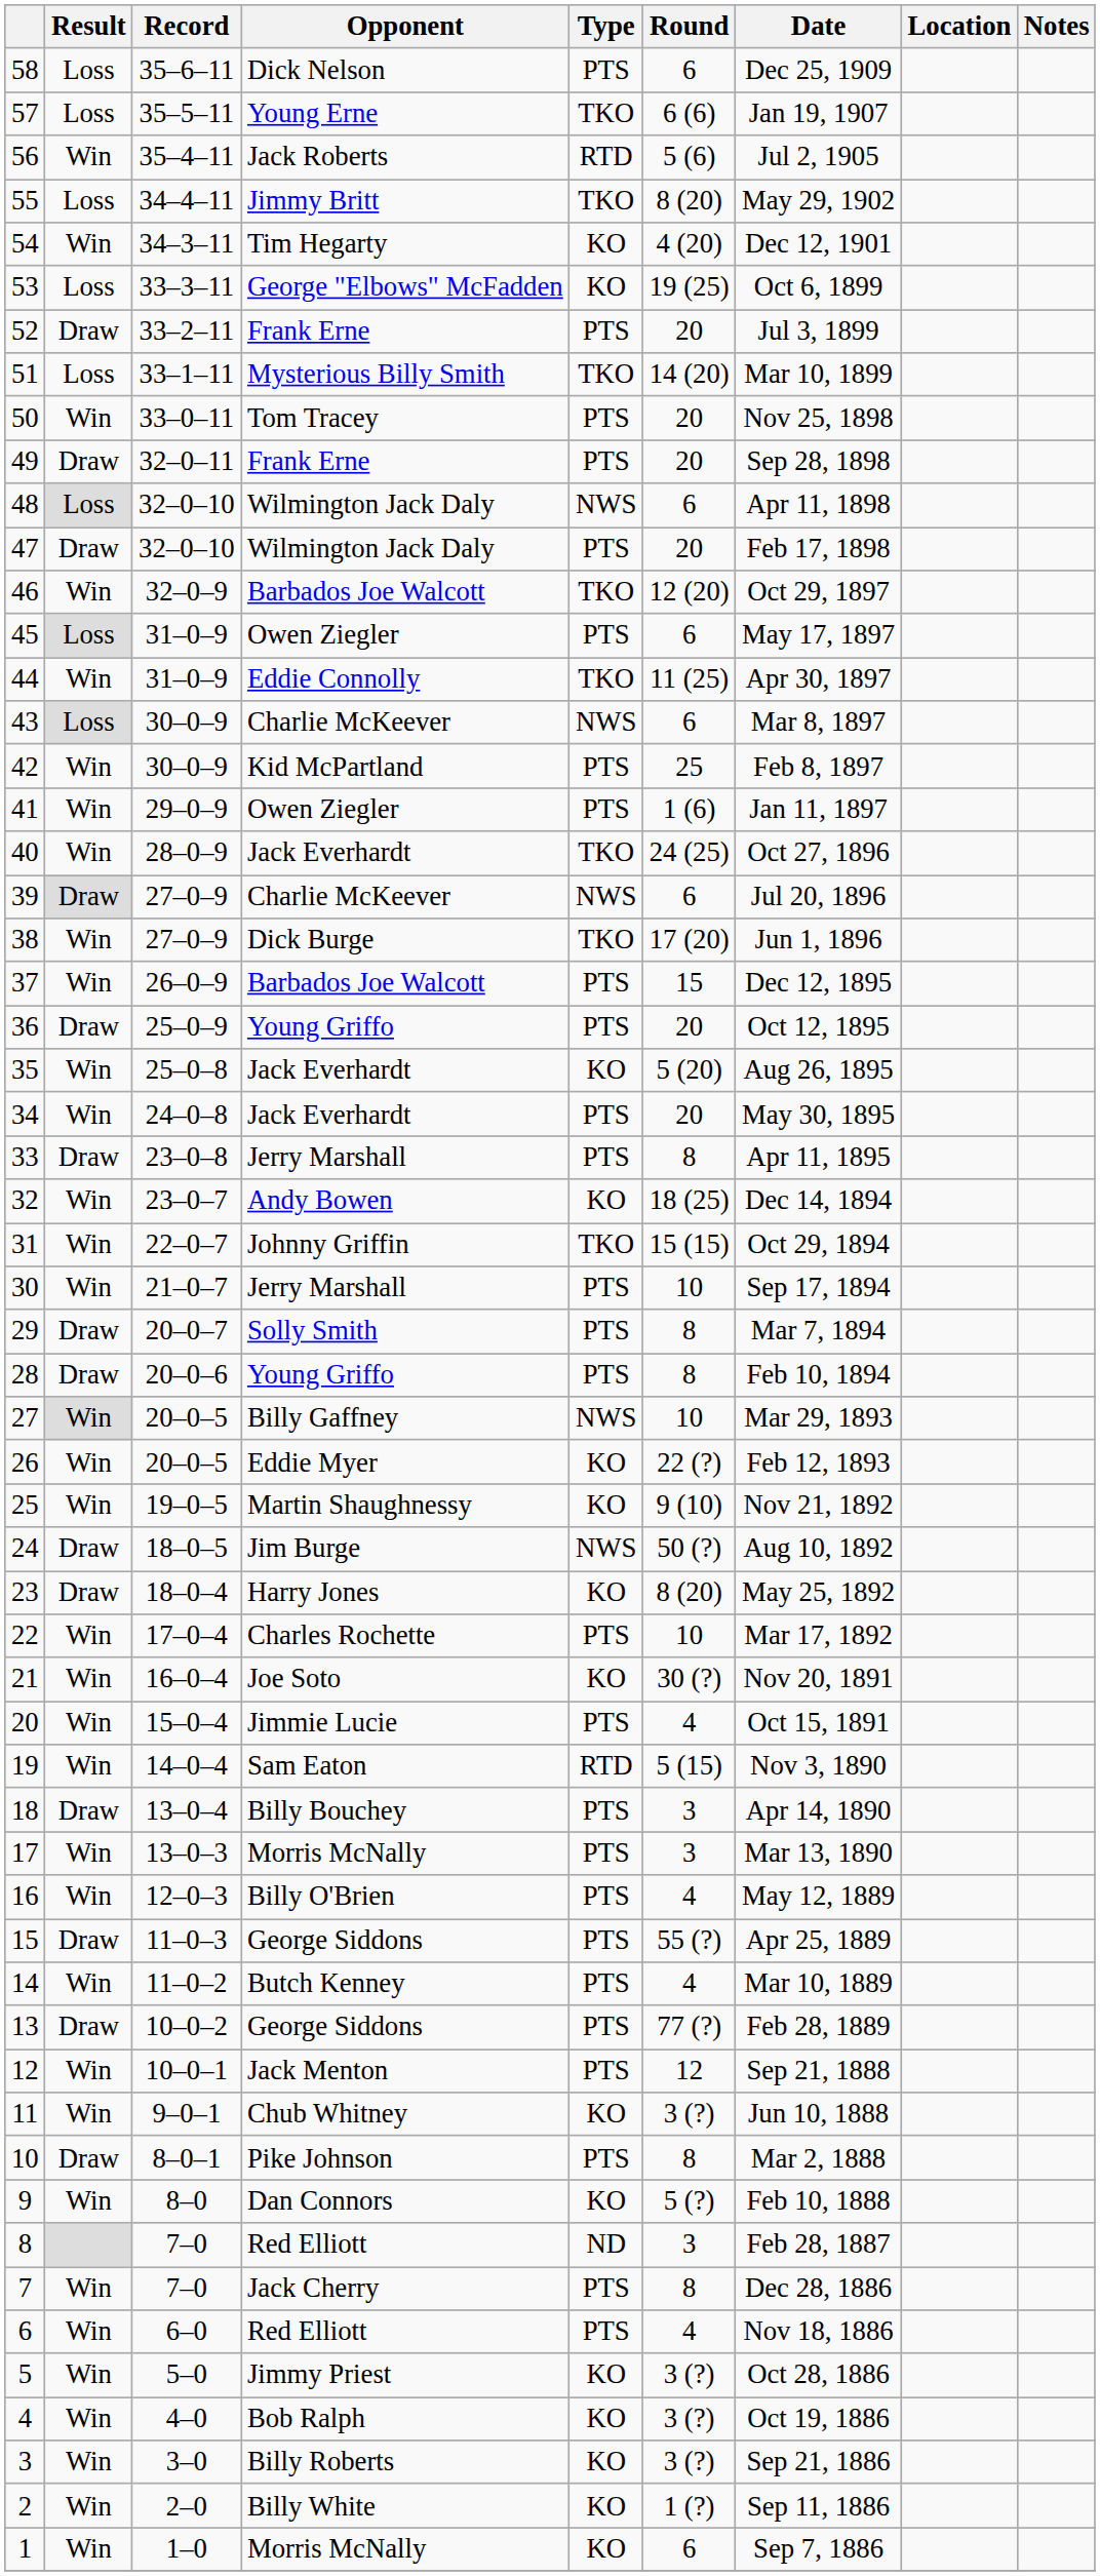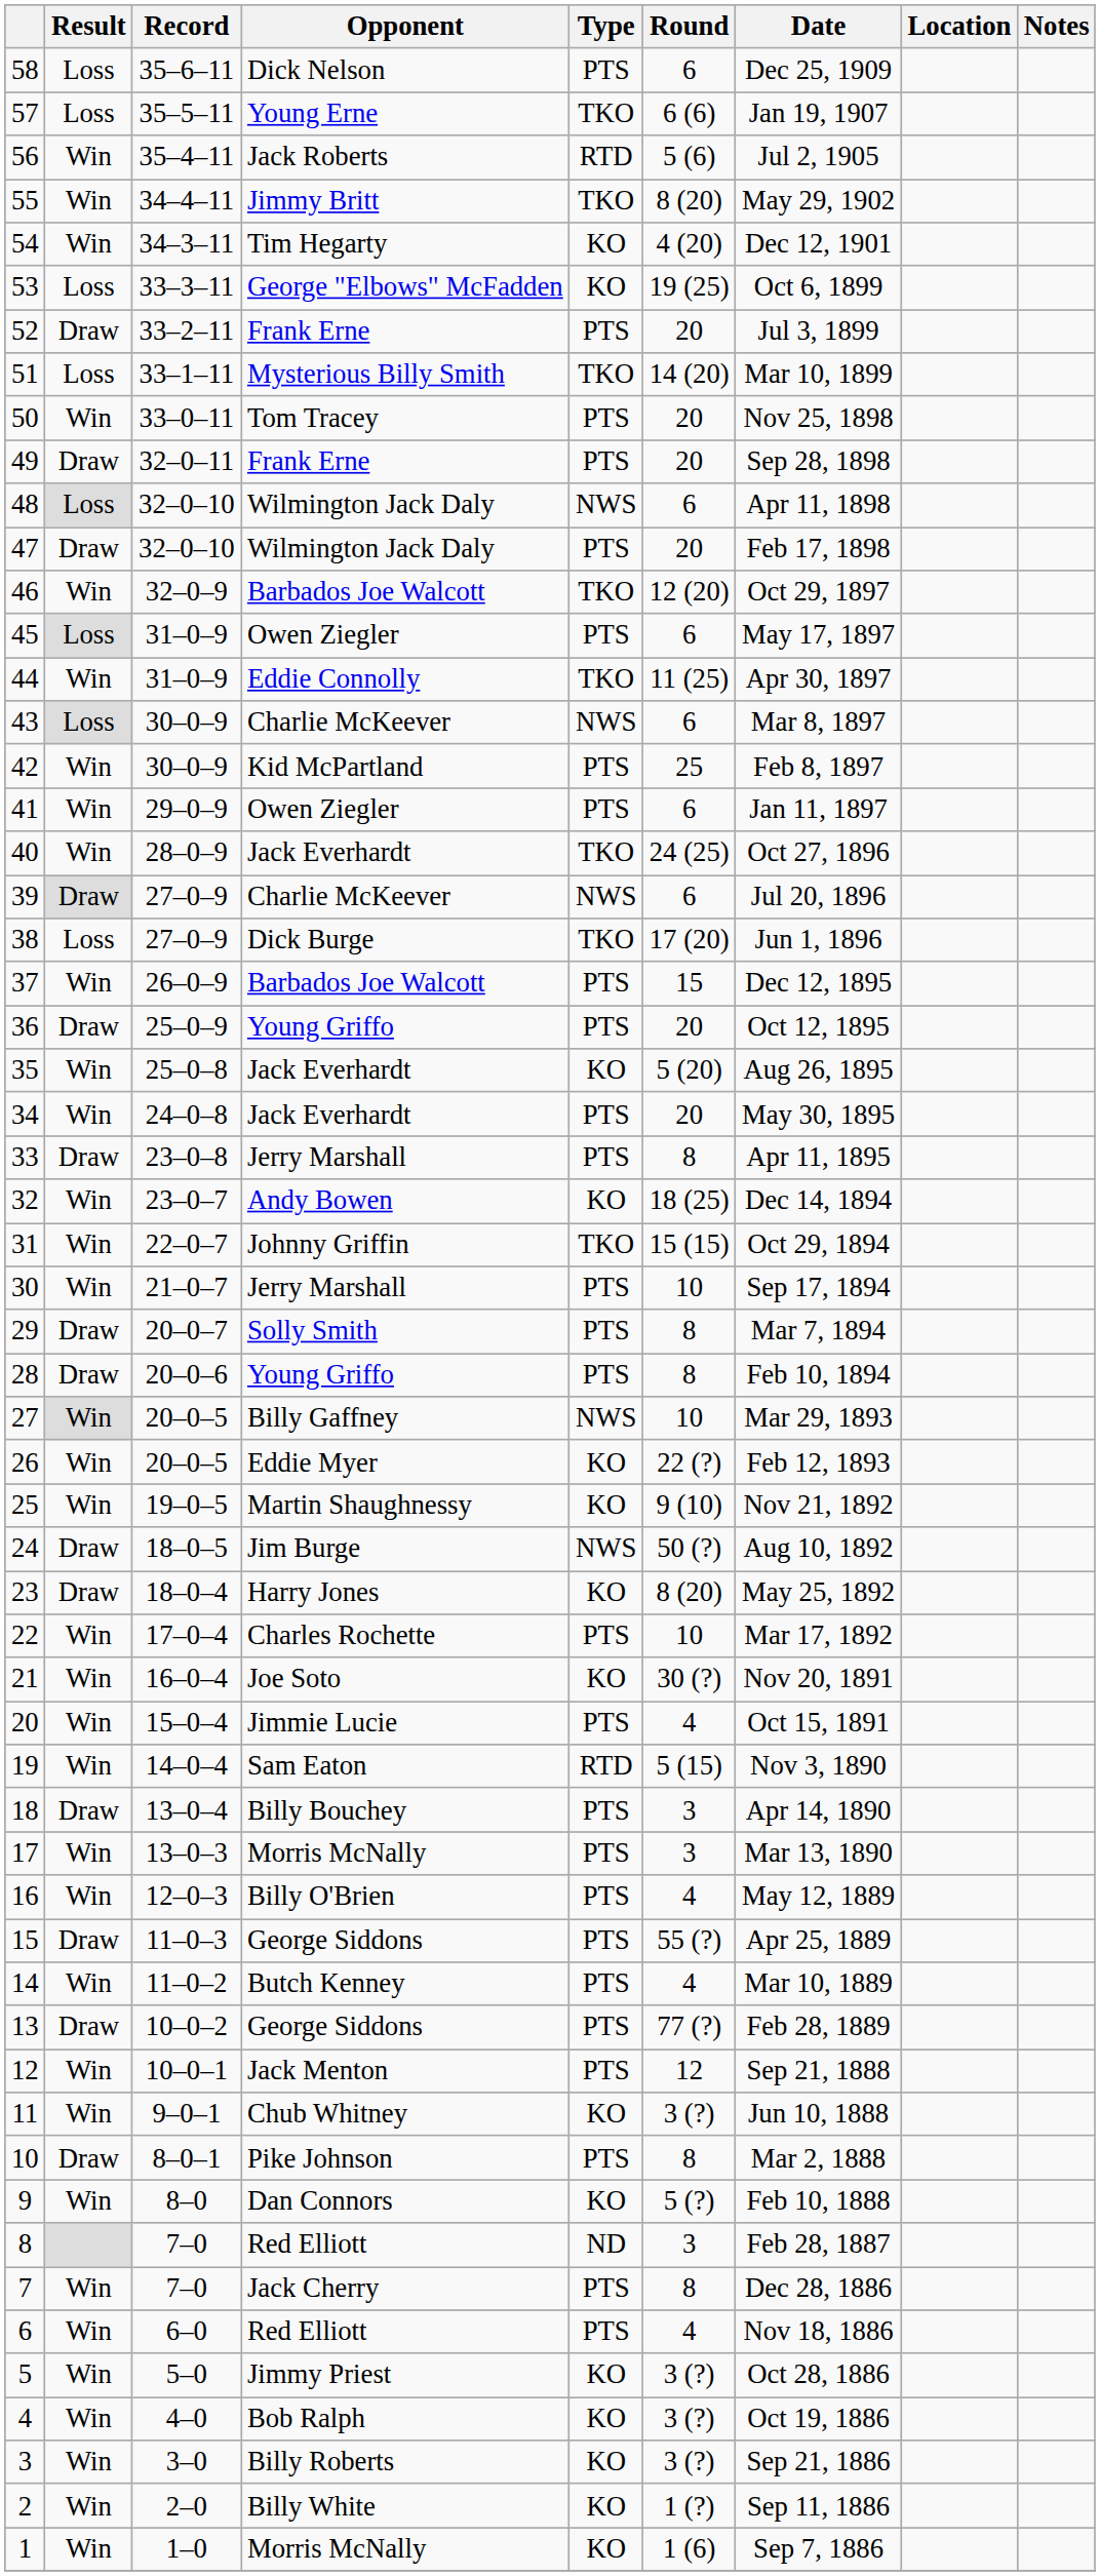 <table class="wikitable mw-collapsible mw-collapsed" style="text-align:center">
 <tr>
 <th></th>
 <th>Result</th>
 <th>Record</th>
 <th>Opponent</th>
 <th>Type</th>
 <th>Round</th>
 <th>Date</th>
 <th>Location</th>
 <th>Notes</th>
 </tr>
 <tr>
 <td>58</td>
 <td>Loss</td>
 <td>35–6–11 </td>
 <td style="text-align:left;">Dick Nelson</td>
 <td>PTS</td>
 <td>6</td>
 <td>Dec 25, 1909</td>
 <td style="text-align:left;"></td>
 <td></td>
 </tr>
 <tr>
 <td>57</td>
 <td>Loss</td>
 <td>35–5–11 </td>
 <td style="text-align:left;"><a href='#'>Young Erne</a></td>
 <td>TKO</td>
 <td>6 (6)</td>
 <td>Jan 19, 1907</td>
 <td style="text-align:left;"></td>
 <td></td>
 </tr>
 <tr>
 <td>56</td>
 <td>Win</td>
 <td>35–4–11 </td>
 <td style="text-align:left;">Jack Roberts</td>
 <td>RTD</td>
 <td>5 (6)</td>
 <td>Jul 2, 1905</td>
 <td style="text-align:left;"></td>
 <td></td>
 </tr>
 <tr>
 <td>55</td>
-<td>Loss</td>
+<td>Win</td>
 <td>34–4–11 </td>
 <td style="text-align:left;"><a href='#'>Jimmy Britt</a></td>
 <td>TKO</td>
 <td>8 (20)</td>
 <td>May 29, 1902</td>
 <td style="text-align:left;"></td>
 <td></td>
 </tr>
 <tr>
 <td>54</td>
 <td>Win</td>
 <td>34–3–11 </td>
 <td style="text-align:left;">Tim Hegarty</td>
 <td>KO</td>
 <td>4 (20)</td>
 <td>Dec 12, 1901</td>
 <td style="text-align:left;"></td>
 <td></td>
 </tr>
 <tr>
 <td>53</td>
 <td>Loss</td>
 <td>33–3–11 </td>
 <td style="text-align:left;"><a href='#'>George "Elbows" McFadden</a></td>
 <td>KO</td>
 <td>19 (25)</td>
 <td>Oct 6, 1899</td>
 <td style="text-align:left;"></td>
 <td></td>
 </tr>
 <tr>
 <td>52</td>
 <td>Draw</td>
 <td>33–2–11 </td>
 <td style="text-align:left;"><a href='#'>Frank Erne</a></td>
 <td>PTS</td>
 <td>20</td>
 <td>Jul 3, 1899</td>
 <td style="text-align:left;"></td>
 <td style="text-align:left;"></td>
 </tr>
 <tr>
 <td>51</td>
 <td>Loss</td>
 <td>33–1–11 </td>
 <td style="text-align:left;"><a href='#'>Mysterious Billy Smith</a></td>
 <td>TKO</td>
 <td>14 (20)</td>
 <td>Mar 10, 1899</td>
 <td style="text-align:left;"></td>
 <td style="text-align:left;"></td>
 </tr>
 <tr>
 <td>50</td>
 <td>Win</td>
 <td>33–0–11 </td>
 <td style="text-align:left;">Tom Tracey</td>
 <td>PTS</td>
 <td>20</td>
 <td>Nov 25, 1898</td>
 <td style="text-align:left;"></td>
 <td></td>
 </tr>
 <tr>
 <td>49</td>
 <td>Draw</td>
 <td>32–0–11 </td>
 <td style="text-align:left;"><a href='#'>Frank Erne</a></td>
 <td>PTS</td>
 <td>20</td>
 <td>Sep 28, 1898</td>
 <td style="text-align:left;"></td>
 <td style="text-align:left;"></td>
 </tr>
 <tr>
 <td>48</td>
 <td style="background:#DDD">Loss</td>
 <td>32–0–10 </td>
 <td style="text-align:left;">Wilmington Jack Daly</td>
 <td>NWS</td>
 <td>6</td>
 <td>Apr 11, 1898</td>
 <td style="text-align:left;"></td>
 <td></td>
 </tr>
 <tr>
 <td>47</td>
 <td>Draw</td>
 <td>32–0–10 </td>
 <td style="text-align:left;">Wilmington Jack Daly</td>
 <td>PTS</td>
 <td>20</td>
 <td>Feb 17, 1898</td>
 <td style="text-align:left;"></td>
 <td style="text-align:left;"></td>
 </tr>
 <tr>
 <td>46</td>
 <td>Win</td>
 <td>32–0–9 </td>
 <td style="text-align:left;"><a href='#'>Barbados Joe Walcott</a></td>
 <td>TKO</td>
 <td>12 (20)</td>
 <td>Oct 29, 1897</td>
 <td style="text-align:left;"></td>
 <td style="text-align:left;"></td>
 </tr>
 <tr>
 <td>45</td>
 <td style="background:#DDD">Loss</td>
 <td>31–0–9 </td>
 <td style="text-align:left;">Owen Ziegler</td>
 <td>PTS</td>
 <td>6</td>
 <td>May 17, 1897</td>
 <td style="text-align:left;"></td>
 <td></td>
 </tr>
 <tr>
 <td>44</td>
 <td>Win</td>
 <td>31–0–9 </td>
 <td style="text-align:left;"><a href='#'>Eddie Connolly</a></td>
 <td>TKO</td>
 <td>11 (25)</td>
 <td>Apr 30, 1897</td>
 <td style="text-align:left;"></td>
 <td style="text-align:left;"></td>
 </tr>
 <tr>
 <td>43</td>
 <td style="background:#DDD">Loss</td>
 <td>30–0–9 </td>
 <td style="text-align:left;">Charlie McKeever</td>
 <td>NWS</td>
 <td>6</td>
 <td>Mar 8, 1897</td>
 <td style="text-align:left;"></td>
 <td></td>
 </tr>
 <tr>
 <td>42</td>
 <td>Win</td>
 <td>30–0–9 </td>
 <td style="text-align:left;">Kid McPartland</td>
 <td>PTS</td>
 <td>25</td>
 <td>Feb 8, 1897</td>
 <td style="text-align:left;"></td>
 <td style="text-align:left;"></td>
 </tr>
 <tr>
 <td>41</td>
 <td>Win</td>
 <td>29–0–9 </td>
 <td style="text-align:left;">Owen Ziegler</td>
 <td>PTS</td>
-<td>1 (6)</td>
+<td>6</td>
 <td>Jan 11, 1897</td>
 <td style="text-align:left;"></td>
 <td></td>
 </tr>
 <tr>
 <td>40</td>
 <td>Win</td>
 <td>28–0–9 </td>
 <td style="text-align:left;">Jack Everhardt</td>
 <td>TKO</td>
 <td>24 (25)</td>
 <td>Oct 27, 1896</td>
 <td style="text-align:left;"></td>
 <td style="text-align:left;"></td>
 </tr>
 <tr>
 <td>39</td>
 <td style="background:#DDD">Draw</td>
 <td>27–0–9 </td>
 <td style="text-align:left;">Charlie McKeever</td>
 <td>NWS</td>
 <td>6</td>
 <td>Jul 20, 1896</td>
 <td style="text-align:left;"></td>
 <td></td>
 </tr>
 <tr>
 <td>38</td>
-<td>Win</td>
+<td>Loss</td>
 <td>27–0–9 </td>
 <td style="text-align:left;">Dick Burge</td>
 <td>TKO</td>
 <td>17 (20)</td>
 <td>Jun 1, 1896</td>
 <td style="text-align:left;"></td>
 <td style="text-align:left;"></td>
 </tr>
 <tr>
 <td>37</td>
 <td>Win</td>
 <td>26–0–9 </td>
 <td style="text-align:left;"><a href='#'>Barbados Joe Walcott</a></td>
 <td>PTS</td>
 <td>15</td>
 <td>Dec 12, 1895</td>
 <td style="text-align:left;"></td>
 <td style="text-align:left;"></td>
 </tr>
 <tr>
 <td>36</td>
 <td>Draw</td>
 <td>25–0–9 </td>
 <td style="text-align:left;"><a href='#'>Young Griffo</a></td>
 <td>PTS</td>
 <td>20</td>
 <td>Oct 12, 1895</td>
 <td style="text-align:left;"></td>
 <td style="text-align:left;"></td>
 </tr>
 <tr>
 <td>35</td>
 <td>Win</td>
 <td>25–0–8 </td>
 <td style="text-align:left;">Jack Everhardt</td>
 <td>KO</td>
 <td>5 (20)</td>
 <td>Aug 26, 1895</td>
 <td style="text-align:left;"></td>
 <td style="text-align:left;"></td>
 </tr>
 <tr>
 <td>34</td>
 <td>Win</td>
 <td>24–0–8 </td>
 <td style="text-align:left;">Jack Everhardt</td>
 <td>PTS</td>
 <td>20</td>
 <td>May 30, 1895</td>
 <td style="text-align:left;"></td>
 <td style="text-align:left;"></td>
 </tr>
 <tr>
 <td>33</td>
 <td>Draw</td>
 <td>23–0–8 </td>
 <td style="text-align:left;">Jerry Marshall</td>
 <td>PTS</td>
 <td>8</td>
 <td>Apr 11, 1895</td>
 <td style="text-align:left;"></td>
 <td style="text-align:left;"></td>
 </tr>
 <tr>
 <td>32</td>
 <td>Win</td>
 <td>23–0–7 </td>
 <td style="text-align:left;"><a href='#'>Andy Bowen</a></td>
 <td>KO</td>
 <td>18 (25)</td>
 <td>Dec 14, 1894</td>
 <td style="text-align:left;"></td>
 <td style="text-align:left;"></td>
 </tr>
 <tr>
 <td>31</td>
 <td>Win</td>
 <td>22–0–7 </td>
 <td style="text-align:left;">Johnny Griffin</td>
 <td>TKO</td>
 <td>15 (15)</td>
 <td>Oct 29, 1894</td>
 <td style="text-align:left;"></td>
 <td></td>
 </tr>
 <tr>
 <td>30</td>
 <td>Win</td>
 <td>21–0–7 </td>
 <td style="text-align:left;">Jerry Marshall</td>
 <td>PTS</td>
 <td>10</td>
 <td>Sep 17, 1894</td>
 <td style="text-align:left;"></td>
 <td></td>
 </tr>
 <tr>
 <td>29</td>
 <td>Draw</td>
 <td>20–0–7 </td>
 <td style="text-align:left;"><a href='#'>Solly Smith</a></td>
 <td>PTS</td>
 <td>8</td>
 <td>Mar 7, 1894</td>
 <td style="text-align:left;"></td>
 <td style="text-align:left;"></td>
 </tr>
 <tr>
 <td>28</td>
 <td>Draw</td>
 <td>20–0–6 </td>
 <td style="text-align:left;"><a href='#'>Young Griffo</a></td>
 <td>PTS</td>
 <td>8</td>
 <td>Feb 10, 1894</td>
 <td style="text-align:left;"></td>
 <td></td>
 </tr>
 <tr>
 <td>27</td>
 <td style="background:#DDD">Win</td>
 <td>20–0–5 </td>
 <td style="text-align:left;">Billy Gaffney</td>
 <td>NWS</td>
 <td>10</td>
 <td>Mar 29, 1893</td>
 <td style="text-align:left;"></td>
 <td></td>
 </tr>
 <tr>
 <td>26</td>
 <td>Win</td>
 <td>20–0–5 </td>
 <td style="text-align:left;">Eddie Myer</td>
 <td>KO</td>
 <td>22 (?)</td>
 <td>Feb 12, 1893</td>
 <td style="text-align:left;"></td>
 <td></td>
 </tr>
 <tr>
 <td>25</td>
 <td>Win</td>
 <td>19–0–5 </td>
 <td style="text-align:left;">Martin Shaughnessy</td>
 <td>KO</td>
 <td>9 (10)</td>
 <td>Nov 21, 1892</td>
 <td style="text-align:left;"></td>
 <td></td>
 </tr>
 <tr>
 <td>24</td>
 <td>Draw</td>
 <td>18–0–5 </td>
 <td style="text-align:left;">Jim Burge</td>
 <td>NWS</td>
 <td>50 (?)</td>
 <td>Aug 10, 1892</td>
 <td style="text-align:left;"></td>
 <td></td>
 </tr>
 <tr>
 <td>23</td>
 <td>Draw</td>
 <td>18–0–4 </td>
 <td style="text-align:left;">Harry Jones</td>
 <td>KO</td>
 <td>8 (20)</td>
 <td>May 25, 1892</td>
 <td style="text-align:left;"></td>
 <td></td>
 </tr>
 <tr>
 <td>22</td>
 <td>Win</td>
 <td>17–0–4 </td>
 <td style="text-align:left;">Charles Rochette</td>
 <td>PTS</td>
 <td>10</td>
 <td>Mar 17, 1892</td>
 <td style="text-align:left;"></td>
 <td></td>
 </tr>
 <tr>
 <td>21</td>
 <td>Win</td>
 <td>16–0–4 </td>
 <td style="text-align:left;">Joe Soto</td>
 <td>KO</td>
 <td>30 (?)</td>
 <td>Nov 20, 1891</td>
 <td style="text-align:left;"></td>
 <td></td>
 </tr>
 <tr>
 <td>20</td>
 <td>Win</td>
 <td>15–0–4 </td>
 <td style="text-align:left;">Jimmie Lucie</td>
 <td>PTS</td>
 <td>4</td>
 <td>Oct 15, 1891</td>
 <td style="text-align:left;"></td>
 <td></td>
 </tr>
 <tr>
 <td>19</td>
 <td>Win</td>
 <td>14–0–4 </td>
 <td style="text-align:left;">Sam Eaton</td>
 <td>RTD</td>
 <td>5 (15)</td>
 <td>Nov 3, 1890</td>
 <td style="text-align:left;"></td>
 <td></td>
 </tr>
 <tr>
 <td>18</td>
 <td>Draw</td>
 <td>13–0–4 </td>
 <td style="text-align:left;">Billy Bouchey</td>
 <td>PTS</td>
 <td>3</td>
 <td>Apr 14, 1890</td>
 <td style="text-align:left;"></td>
 <td></td>
 </tr>
 <tr>
 <td>17</td>
 <td>Win</td>
 <td>13–0–3 </td>
 <td style="text-align:left;">Morris McNally</td>
 <td>PTS</td>
 <td>3</td>
 <td>Mar 13, 1890</td>
 <td style="text-align:left;"></td>
 <td></td>
 </tr>
 <tr>
 <td>16</td>
 <td>Win</td>
 <td>12–0–3 </td>
 <td style="text-align:left;">Billy O'Brien</td>
 <td>PTS</td>
 <td>4</td>
 <td>May 12, 1889</td>
 <td style="text-align:left;"></td>
 <td></td>
 </tr>
 <tr>
 <td>15</td>
 <td>Draw</td>
 <td>11–0–3 </td>
 <td style="text-align:left;">George Siddons</td>
 <td>PTS</td>
 <td>55 (?)</td>
 <td>Apr 25, 1889</td>
 <td style="text-align:left;"></td>
 <td></td>
 </tr>
 <tr>
 <td>14</td>
 <td>Win</td>
 <td>11–0–2 </td>
 <td style="text-align:left;">Butch Kenney</td>
 <td>PTS</td>
 <td>4</td>
 <td>Mar 10, 1889</td>
 <td style="text-align:left;"></td>
 <td></td>
 </tr>
 <tr>
 <td>13</td>
 <td>Draw</td>
 <td>10–0–2 </td>
 <td style="text-align:left;">George Siddons</td>
 <td>PTS</td>
 <td>77 (?)</td>
 <td>Feb 28, 1889</td>
 <td style="text-align:left;"></td>
 <td></td>
 </tr>
 <tr>
 <td>12</td>
 <td>Win</td>
 <td>10–0–1 </td>
 <td style="text-align:left;">Jack Menton</td>
 <td>PTS</td>
 <td>12</td>
 <td>Sep 21, 1888</td>
 <td style="text-align:left;"></td>
 <td></td>
 </tr>
 <tr>
 <td>11</td>
 <td>Win</td>
 <td>9–0–1 </td>
 <td style="text-align:left;">Chub Whitney</td>
 <td>KO</td>
 <td>3 (?)</td>
 <td>Jun 10, 1888</td>
 <td style="text-align:left;"></td>
 <td></td>
 </tr>
 <tr>
 <td>10</td>
 <td>Draw</td>
 <td>8–0–1 </td>
 <td style="text-align:left;">Pike Johnson</td>
 <td>PTS</td>
 <td>8</td>
 <td>Mar 2, 1888</td>
 <td style="text-align:left;"></td>
 <td></td>
 </tr>
 <tr>
 <td>9</td>
 <td>Win</td>
 <td>8–0 </td>
 <td style="text-align:left;">Dan Connors</td>
 <td>KO</td>
 <td>5 (?)</td>
 <td>Feb 10, 1888</td>
 <td style="text-align:left;"></td>
 <td></td>
 </tr>
 <tr>
 <td>8</td>
 <td style="background:#DDD"></td>
 <td>7–0 </td>
 <td style="text-align:left;">Red Elliott</td>
 <td>ND</td>
 <td>3</td>
 <td>Feb 28, 1887</td>
 <td style="text-align:left;"></td>
 <td></td>
 </tr>
 <tr>
 <td>7</td>
 <td>Win</td>
 <td>7–0</td>
 <td style="text-align:left;">Jack Cherry</td>
 <td>PTS</td>
 <td>8</td>
 <td>Dec 28, 1886</td>
 <td style="text-align:left;"></td>
 <td></td>
 </tr>
 <tr>
 <td>6</td>
 <td>Win</td>
 <td>6–0</td>
 <td style="text-align:left;">Red Elliott</td>
 <td>PTS</td>
 <td>4</td>
 <td>Nov 18, 1886</td>
 <td style="text-align:left;"></td>
 <td></td>
 </tr>
 <tr>
 <td>5</td>
 <td>Win</td>
 <td>5–0</td>
 <td style="text-align:left;">Jimmy Priest</td>
 <td>KO</td>
 <td>3 (?)</td>
 <td>Oct 28, 1886</td>
 <td style="text-align:left;"></td>
 <td></td>
 </tr>
 <tr>
 <td>4</td>
 <td>Win</td>
 <td>4–0</td>
 <td style="text-align:left;">Bob Ralph</td>
 <td>KO</td>
 <td>3 (?)</td>
 <td>Oct 19, 1886</td>
 <td style="text-align:left;"></td>
 <td></td>
 </tr>
 <tr>
 <td>3</td>
 <td>Win</td>
 <td>3–0</td>
 <td style="text-align:left;">Billy Roberts</td>
 <td>KO</td>
 <td>3 (?)</td>
 <td>Sep 21, 1886</td>
 <td style="text-align:left;"></td>
 <td></td>
 </tr>
 <tr>
 <td>2</td>
 <td>Win</td>
 <td>2–0</td>
 <td style="text-align:left;">Billy White</td>
 <td>KO</td>
 <td>1 (?)</td>
 <td>Sep 11, 1886</td>
 <td style="text-align:left;"></td>
 <td></td>
 </tr>
 <tr>
 <td>1</td>
 <td>Win</td>
 <td>1–0</td>
 <td style="text-align:left;">Morris McNally</td>
 <td>KO</td>
-<td>6</td>
+<td>1 (6)</td>
 <td>Sep 7, 1886</td>
 <td style="text-align:left;"></td>
 <td></td>
 </tr>
 <tr>
 </tr>
 </table>
